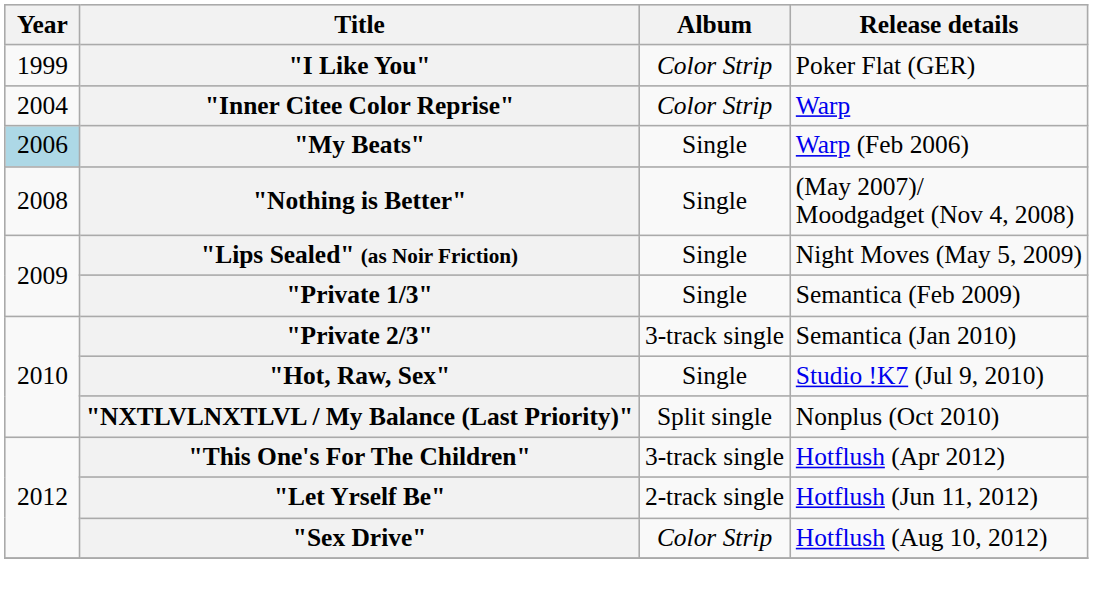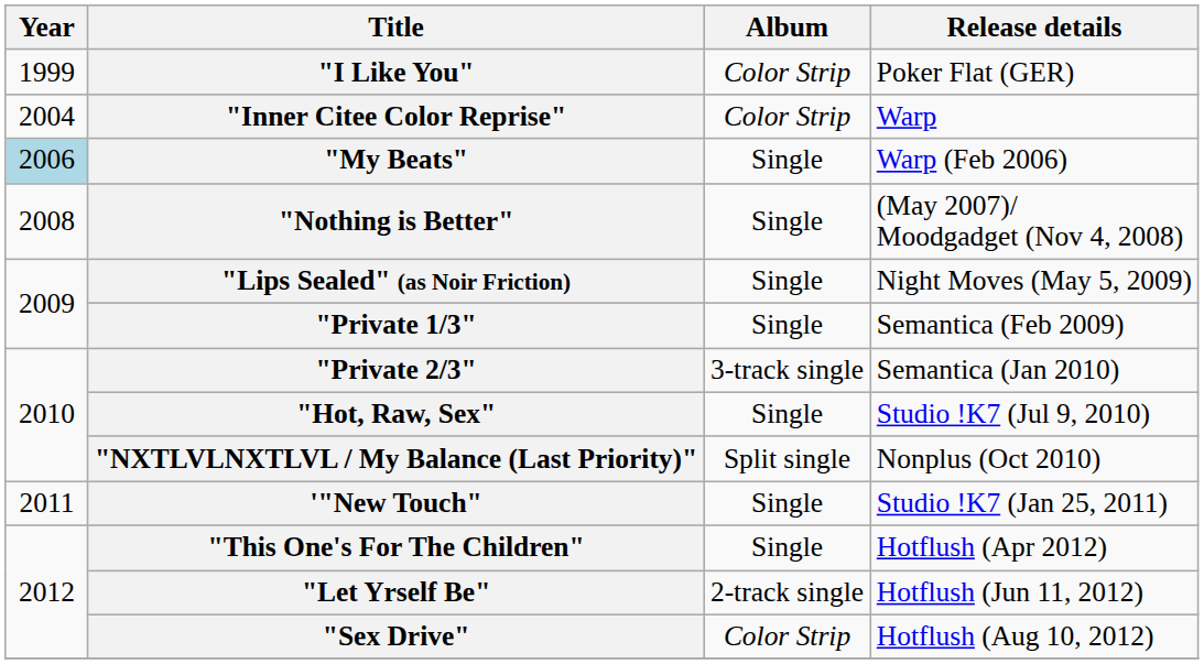 <table class="wikitable plainrowheaders" style="text-align:center;">
 <tr>
 <th scope="col" rowspan="1" style="width:2.5em;">Year</th>
 <th scope="col" rowspan="1">Title</th>
 <th scope="col" rowspan="1">Album</th>
 <th scope="col" rowspan="1">Release details</th>
 </tr>
 <tr>
 <td rowspan="1">1999</td>
 <th scope="row">"I Like You"</th>
 <td><em>Color Strip</em></td>
 <td align=left>Poker Flat (GER)</td>
 </tr>
 <tr>
 <td rowspan="1">2004</td>
 <th scope="row">"Inner Citee Color Reprise"</th>
 <td><em>Color Strip</em></td>
 <td align=left><a href='#'>Warp</a></td>
 </tr>
 <tr>
 <td rowspan="1" style="background: lightblue;">2006</td>
 <th scope="row">"My Beats"</th>
 <td>Single</td>
 <td align=left><a href='#'>Warp</a>  (Feb 2006)</td>
 </tr>
 <tr>
 <td rowspan="1">2008</td>
 <th scope="row">"Nothing is Better"</th>
 <td>Single</td>
 <td align=left> (May 2007)/<br>Moodgadget (Nov 4, 2008)</td>
 </tr>
 <tr>
 <td rowspan="2">2009</td>
 <th scope="row">"Lips Sealed" <small>(as Noir Friction)</small></th>
 <td>Single</td>
 <td align=left>Night Moves (May 5, 2009)</td>
 </tr>
 <tr>
 <th scope="row">"Private 1/3"</th>
 <td>Single</td>
 <td align=left>Semantica (Feb 2009)</td>
 </tr>
 <tr>
 <td rowspan="3">2010</td>
 <th scope="row">"Private 2/3"</th>
 <td>3-track single</td>
 <td align=left>Semantica  (Jan 2010)</td>
 </tr>
 <tr>
 <th scope="row">"Hot, Raw, Sex"</th>
 <td>Single</td>
 <td align=left><a href='#'>Studio !K7</a> (Jul 9, 2010)</td>
 </tr>
 <tr>
 <th scope="row">"NXTLVLNXTLVL / My Balance (Last Priority)"</th>
 <td>Split single</td>
 <td align=left>Nonplus (Oct 2010)</td>
 </tr>
 <tr>
+<td rowspan="1">2011</td>
+<th scope="row">'"New Touch"</th>
+<td>Single</td>
+<td align=left><a href='#'>Studio !K7</a> (Jan 25, 2011)</td>
+</tr>
+<tr>
 <td rowspan="3">2012</td>
 <th scope="row">"This One's For The Children"</th>
-<td>3-track single</td>
+<td>Single</td>
 <td align=left><a href='#'>Hotflush</a> (Apr 2012)</td>
 </tr>
 <tr>
 <th scope="row">"Let Yrself Be"</th>
 <td>2-track single</td>
 <td align=left><a href='#'>Hotflush</a> (Jun 11, 2012)</td>
 </tr>
 <tr>
 <th scope="row">"Sex Drive"</th>
 <td><em>Color Strip</em></td>
 <td align=left><a href='#'>Hotflush</a> (Aug 10, 2012)</td>
 </tr>
 <tr>
 </tr>
 </table>
